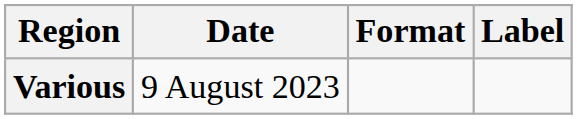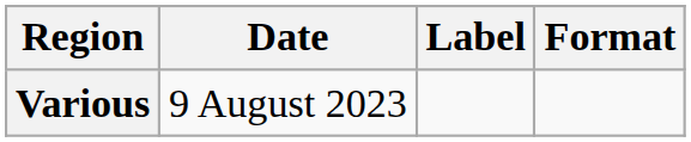 <table class="wikitable plainrowheaders">
 <tr>
 <th scope="col">Region</th>
 <th scope="col">Date</th>
+<th scope="col">Label</th>
 <th scope="col">Format</th>
-<th scope="col">Label</th>
 </tr>
 <tr>
 <th scope="row">Various</th>
 <td>9 August 2023</td>
 <td></td>
 <td></td>
 </tr>
 </table>
